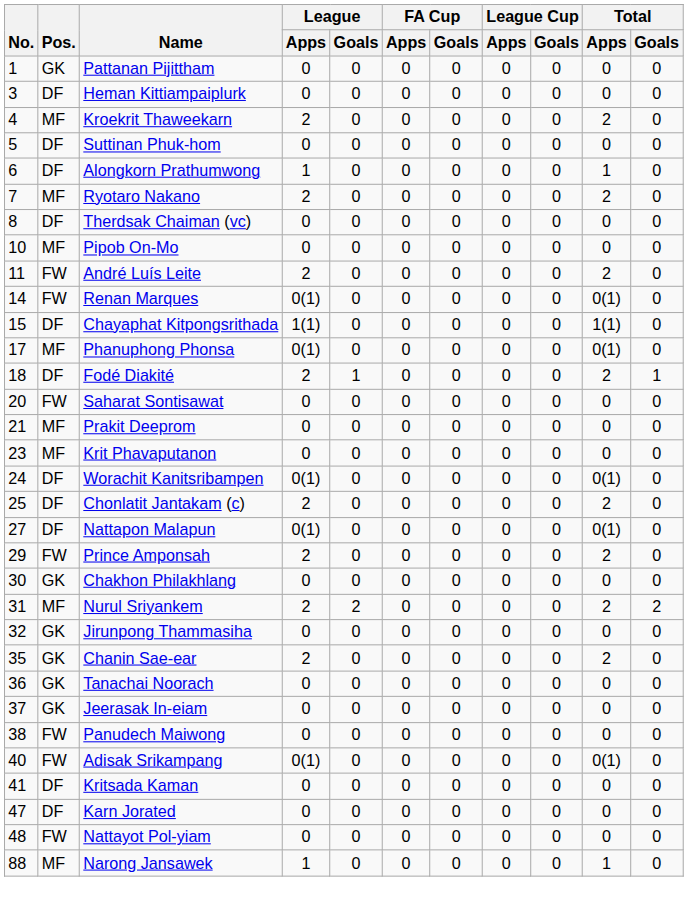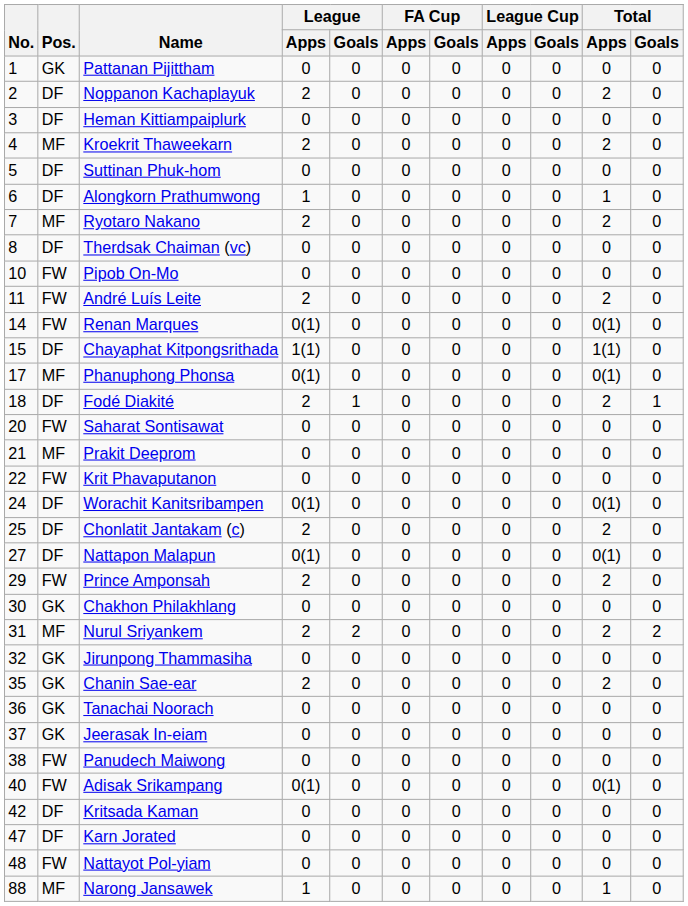 <table class="wikitable" style="text-align:center">
 <tr>
 <th rowspan="2" valign="bottom">No.</th>
 <th rowspan="2" valign="bottom">Pos.</th>
 <th rowspan="2" valign="bottom">Name</th>
 <th colspan="2" width="85">League</th>
 <th colspan="2" width="85">FA Cup</th>
 <th colspan="2" width="85">League Cup</th>
 <th colspan="2" width="85">Total</th>
 </tr>
 <tr>
 <th>Apps</th>
 <th>Goals</th>
 <th>Apps</th>
 <th>Goals</th>
 <th>Apps</th>
 <th>Goals</th>
 <th>Apps</th>
 <th>Goals</th>
 </tr>
 <tr>
 <td align="left">1</td>
 <td align="left">GK</td>
 <td align="left"> <a href='#'>Pattanan Pijittham</a></td>
 <td>0</td>
 <td>0</td>
 <td>0</td>
 <td>0</td>
 <td>0</td>
 <td>0</td>
 <td>0</td>
+<td>0</td>
+</tr>
+<tr>
+<td align="left">2</td>
+<td align="left">DF</td>
+<td align="left"> <a href='#'>Noppanon Kachaplayuk</a></td>
+<td>2</td>
+<td>0</td>
+<td>0</td>
+<td>0</td>
+<td>0</td>
+<td>0</td>
+<td>2</td>
 <td>0</td>
 </tr>
 <tr>
 <td align="left">3</td>
 <td align="left">DF</td>
 <td align="left"> <a href='#'>Heman Kittiampaiplurk</a></td>
 <td>0</td>
 <td>0</td>
 <td>0</td>
 <td>0</td>
 <td>0</td>
 <td>0</td>
 <td>0</td>
 <td>0</td>
 </tr>
 <tr>
 <td align="left">4</td>
 <td align="left">MF</td>
 <td align="left"> <a href='#'>Kroekrit Thaweekarn</a></td>
 <td>2</td>
 <td>0</td>
 <td>0</td>
 <td>0</td>
 <td>0</td>
 <td>0</td>
 <td>2</td>
 <td>0</td>
 </tr>
 <tr>
 <td align="left">5</td>
 <td align="left">DF</td>
 <td align="left"> <a href='#'>Suttinan Phuk-hom</a></td>
 <td>0</td>
 <td>0</td>
 <td>0</td>
 <td>0</td>
 <td>0</td>
 <td>0</td>
 <td>0</td>
 <td>0</td>
 </tr>
 <tr>
 <td align="left">6</td>
 <td align="left">DF</td>
 <td align="left"> <a href='#'>Alongkorn Prathumwong</a></td>
 <td>1</td>
 <td>0</td>
 <td>0</td>
 <td>0</td>
 <td>0</td>
 <td>0</td>
 <td>1</td>
 <td>0</td>
 </tr>
 <tr>
 <td align="left">7</td>
 <td align="left">MF</td>
 <td align="left"> <a href='#'>Ryotaro Nakano</a></td>
 <td>2</td>
 <td>0</td>
 <td>0</td>
 <td>0</td>
 <td>0</td>
 <td>0</td>
 <td>2</td>
 <td>0</td>
 </tr>
 <tr>
 <td align="left">8</td>
 <td align="left">DF</td>
 <td align="left"> <a href='#'>Therdsak Chaiman</a> (<a href='#'>vc</a>)</td>
 <td>0</td>
 <td>0</td>
 <td>0</td>
 <td>0</td>
 <td>0</td>
 <td>0</td>
 <td>0</td>
 <td>0</td>
 </tr>
 <tr>
 <td align="left">10</td>
-<td align="left">MF</td>
+<td align="left">FW</td>
 <td align="left"> <a href='#'>Pipob On-Mo</a></td>
 <td>0</td>
 <td>0</td>
 <td>0</td>
 <td>0</td>
 <td>0</td>
 <td>0</td>
 <td>0</td>
 <td>0</td>
 </tr>
 <tr>
 <td align="left">11</td>
 <td align="left">FW</td>
 <td align="left"> <a href='#'>André Luís Leite</a></td>
 <td>2</td>
 <td>0</td>
 <td>0</td>
 <td>0</td>
 <td>0</td>
 <td>0</td>
 <td>2</td>
 <td>0</td>
 </tr>
 <tr>
 <td align="left">14</td>
 <td align="left">FW</td>
 <td align="left"> <a href='#'>Renan Marques</a></td>
 <td>0(1)</td>
 <td>0</td>
 <td>0</td>
 <td>0</td>
 <td>0</td>
 <td>0</td>
 <td>0(1)</td>
 <td>0</td>
 </tr>
 <tr>
 <td align="left">15</td>
 <td align="left">DF</td>
 <td align="left"> <a href='#'>Chayaphat Kitpongsrithada</a></td>
 <td>1(1)</td>
 <td>0</td>
 <td>0</td>
 <td>0</td>
 <td>0</td>
 <td>0</td>
 <td>1(1)</td>
 <td>0</td>
 </tr>
 <tr>
 <td align="left">17</td>
 <td align="left">MF</td>
 <td align="left"> <a href='#'>Phanuphong Phonsa</a></td>
 <td>0(1)</td>
 <td>0</td>
 <td>0</td>
 <td>0</td>
 <td>0</td>
 <td>0</td>
 <td>0(1)</td>
 <td>0</td>
 </tr>
 <tr>
 <td align="left">18</td>
 <td align="left">DF</td>
 <td align="left"> <a href='#'>Fodé Diakité</a></td>
 <td>2</td>
 <td>1</td>
 <td>0</td>
 <td>0</td>
 <td>0</td>
 <td>0</td>
 <td>2</td>
 <td>1</td>
 </tr>
 <tr>
 <td align="left">20</td>
 <td align="left">FW</td>
 <td align="left"> <a href='#'>Saharat Sontisawat</a></td>
 <td>0</td>
 <td>0</td>
 <td>0</td>
 <td>0</td>
 <td>0</td>
 <td>0</td>
 <td>0</td>
 <td>0</td>
 </tr>
 <tr>
 <td align="left">21</td>
 <td align="left">MF</td>
 <td align="left"> <a href='#'>Prakit Deeprom</a></td>
 <td>0</td>
 <td>0</td>
 <td>0</td>
 <td>0</td>
 <td>0</td>
 <td>0</td>
 <td>0</td>
 <td>0</td>
 </tr>
 <tr>
-<td align="left">23</td>
-<td align="left">MF</td>
+<td align="left">22</td>
+<td align="left">FW</td>
 <td align="left"> <a href='#'>Krit Phavaputanon</a></td>
 <td>0</td>
 <td>0</td>
 <td>0</td>
 <td>0</td>
 <td>0</td>
 <td>0</td>
 <td>0</td>
 <td>0</td>
 </tr>
 <tr>
 <td align="left">24</td>
 <td align="left">DF</td>
 <td align="left"> <a href='#'>Worachit Kanitsribampen</a></td>
 <td>0(1)</td>
 <td>0</td>
 <td>0</td>
 <td>0</td>
 <td>0</td>
 <td>0</td>
 <td>0(1)</td>
 <td>0</td>
 </tr>
 <tr>
 <td align="left">25</td>
 <td align="left">DF</td>
 <td align="left"> <a href='#'>Chonlatit Jantakam</a> (<a href='#'>c</a>)</td>
 <td>2</td>
 <td>0</td>
 <td>0</td>
 <td>0</td>
 <td>0</td>
 <td>0</td>
 <td>2</td>
 <td>0</td>
 </tr>
 <tr>
 <td align="left">27</td>
 <td align="left">DF</td>
 <td align="left"> <a href='#'>Nattapon Malapun</a></td>
 <td>0(1)</td>
 <td>0</td>
 <td>0</td>
 <td>0</td>
 <td>0</td>
 <td>0</td>
 <td>0(1)</td>
 <td>0</td>
 </tr>
 <tr>
 <td align="left">29</td>
 <td align="left">FW</td>
 <td align="left"> <a href='#'>Prince Amponsah</a></td>
 <td>2</td>
 <td>0</td>
 <td>0</td>
 <td>0</td>
 <td>0</td>
 <td>0</td>
 <td>2</td>
 <td>0</td>
 </tr>
 <tr>
 <td align="left">30</td>
 <td align="left">GK</td>
 <td align="left"> <a href='#'>Chakhon Philakhlang</a></td>
 <td>0</td>
 <td>0</td>
 <td>0</td>
 <td>0</td>
 <td>0</td>
 <td>0</td>
 <td>0</td>
 <td>0</td>
 </tr>
 <tr>
 <td align="left">31</td>
 <td align="left">MF</td>
 <td align="left"> <a href='#'>Nurul Sriyankem</a></td>
 <td>2</td>
 <td>2</td>
 <td>0</td>
 <td>0</td>
 <td>0</td>
 <td>0</td>
 <td>2</td>
 <td>2</td>
 </tr>
 <tr>
 <td align="left">32</td>
 <td align="left">GK</td>
 <td align="left"> <a href='#'>Jirunpong Thammasiha</a></td>
 <td>0</td>
 <td>0</td>
 <td>0</td>
 <td>0</td>
 <td>0</td>
 <td>0</td>
 <td>0</td>
 <td>0</td>
 </tr>
 <tr>
 <td align="left">35</td>
 <td align="left">GK</td>
 <td align="left"> <a href='#'>Chanin Sae-ear</a></td>
 <td>2</td>
 <td>0</td>
 <td>0</td>
 <td>0</td>
 <td>0</td>
 <td>0</td>
 <td>2</td>
 <td>0</td>
 </tr>
 <tr>
 <td align="left">36</td>
 <td align="left">GK</td>
 <td align="left"> <a href='#'>Tanachai Noorach</a></td>
 <td>0</td>
 <td>0</td>
 <td>0</td>
 <td>0</td>
 <td>0</td>
 <td>0</td>
 <td>0</td>
 <td>0</td>
 </tr>
 <tr>
 <td align="left">37</td>
 <td align="left">GK</td>
 <td align="left"> <a href='#'>Jeerasak In-eiam</a></td>
 <td>0</td>
 <td>0</td>
 <td>0</td>
 <td>0</td>
 <td>0</td>
 <td>0</td>
 <td>0</td>
 <td>0</td>
 </tr>
 <tr>
 <td align="left">38</td>
 <td align="left">FW</td>
 <td align="left"> <a href='#'>Panudech Maiwong</a></td>
 <td>0</td>
 <td>0</td>
 <td>0</td>
 <td>0</td>
 <td>0</td>
 <td>0</td>
 <td>0</td>
 <td>0</td>
 </tr>
 <tr>
 <td align="left">40</td>
 <td align="left">FW</td>
 <td align="left"> <a href='#'>Adisak Srikampang</a></td>
 <td>0(1)</td>
 <td>0</td>
 <td>0</td>
 <td>0</td>
 <td>0</td>
 <td>0</td>
 <td>0(1)</td>
 <td>0</td>
 </tr>
 <tr>
-<td align="left">41</td>
+<td align="left">42</td>
 <td align="left">DF</td>
 <td align="left"> <a href='#'>Kritsada Kaman</a></td>
 <td>0</td>
 <td>0</td>
 <td>0</td>
 <td>0</td>
 <td>0</td>
 <td>0</td>
 <td>0</td>
 <td>0</td>
 </tr>
 <tr>
 <td align="left">47</td>
 <td align="left">DF</td>
 <td align="left"> <a href='#'>Karn Jorated</a></td>
 <td>0</td>
 <td>0</td>
 <td>0</td>
 <td>0</td>
 <td>0</td>
 <td>0</td>
 <td>0</td>
 <td>0</td>
 </tr>
 <tr>
 <td align="left">48</td>
 <td align="left">FW</td>
 <td align="left"> <a href='#'>Nattayot Pol-yiam</a></td>
 <td>0</td>
 <td>0</td>
 <td>0</td>
 <td>0</td>
 <td>0</td>
 <td>0</td>
 <td>0</td>
 <td>0</td>
 </tr>
 <tr>
 <td align="left">88</td>
 <td align="left">MF</td>
 <td align="left"> <a href='#'>Narong Jansawek</a></td>
 <td>1</td>
 <td>0</td>
 <td>0</td>
 <td>0</td>
 <td>0</td>
 <td>0</td>
 <td>1</td>
 <td>0</td>
 </tr>
 </table>
